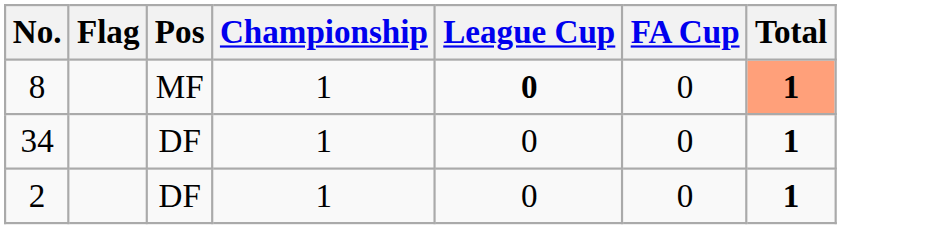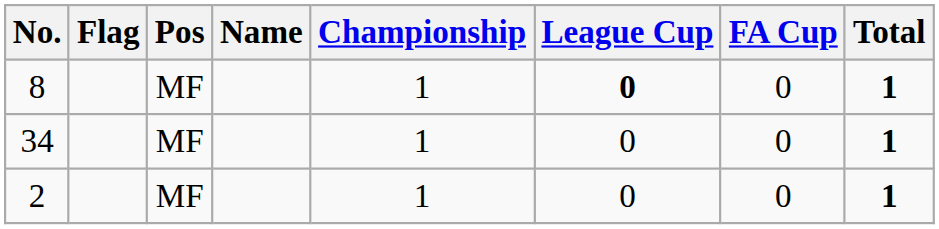 <table class="wikitable sortable" style="text-align:center; font-size:95%;">
 <tr>
 <th>No.</th>
 <th>Flag</th>
 <th>Pos</th>
+<th>Name</th>
 <th><a href='#'>Championship</a></th>
 <th><a href='#'>League Cup</a></th>
 <th><a href='#'>FA Cup</a></th>
 <th>Total</th>
 </tr>
 <tr>
 <td>8</td>
 <td></td>
 <td>MF</td>
+<td></td>
 <td>1</td>
 <td><strong>0</strong></td>
 <td>0</td>
-<td style="background: lightsalmon;"> <strong>1</strong></td>
+<td> <strong>1</strong></td>
 </tr>
 <tr>
 <td>34</td>
 <td></td>
-<td>DF</td>
+<td>MF</td>
+<td></td>
 <td>1</td>
 <td>0</td>
 <td>0</td>
 <td> <strong>1</strong></td>
 </tr>
 <tr>
 <td>2</td>
 <td></td>
-<td>DF</td>
+<td>MF</td>
+<td></td>
 <td>1</td>
 <td>0</td>
 <td>0</td>
 <td> <strong>1</strong></td>
 </tr>
 </table>
